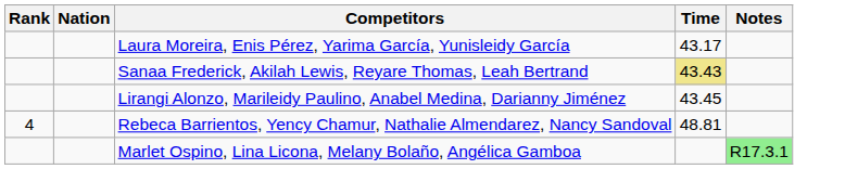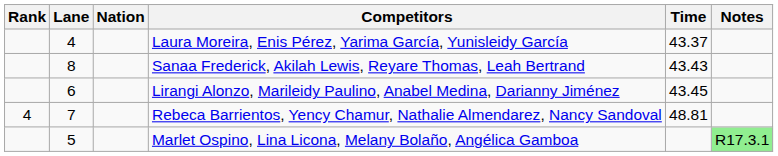 <table class="wikitable sortable" style="text-align:center; font-size:95%">
 <tr>
 <th>Rank</th>
+<th>Lane</th>
 <th>Nation</th>
 <th>Competitors</th>
 <th>Time</th>
 <th>Notes</th>
 </tr>
 <tr>
 <td></td>
+<td>4</td>
 <td align=left></td>
 <td align=left><a href='#'>Laura Moreira</a>, <a href='#'>Enis Pérez</a>, <a href='#'>Yarima García</a>, <a href='#'>Yunisleidy García</a></td>
-<td>43.17</td>
+<td>43.37</td>
 <td></td>
 </tr>
 <tr>
 <td></td>
+<td>8</td>
 <td align=left></td>
 <td align=left><a href='#'>Sanaa Frederick</a>, <a href='#'>Akilah Lewis</a>, <a href='#'>Reyare Thomas</a>, <a href='#'>Leah Bertrand</a></td>
-<td style="background: khaki;">43.43</td>
+<td>43.43</td>
 <td><strong></strong></td>
 </tr>
 <tr>
 <td></td>
+<td>6</td>
 <td align=left></td>
 <td align=left><a href='#'>Lirangi Alonzo</a>, <a href='#'>Marileidy Paulino</a>, <a href='#'>Anabel Medina</a>, <a href='#'>Darianny Jiménez</a></td>
 <td>43.45</td>
 <td></td>
 </tr>
 <tr>
 <td>4</td>
+<td>7</td>
 <td align=left></td>
 <td align=left><a href='#'>Rebeca Barrientos</a>, <a href='#'>Yency Chamur</a>, <a href='#'>Nathalie Almendarez</a>, <a href='#'>Nancy Sandoval</a></td>
 <td>48.81</td>
 <td></td>
 </tr>
 <tr>
 <td></td>
+<td>5</td>
 <td align=left></td>
 <td align=left><a href='#'>Marlet Ospino</a>, <a href='#'>Lina Licona</a>, <a href='#'>Melany Bolaño</a>, <a href='#'>Angélica Gamboa</a></td>
 <td></td>
 <td style="background: lightgreen;">R17.3.1</td>
 </tr>
 </table>
